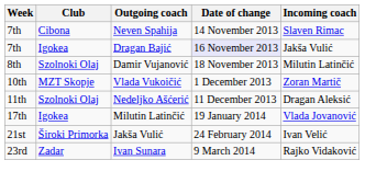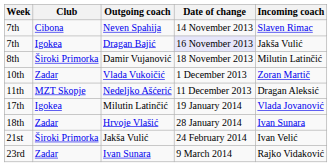 <table class="wikitable">
 <tr>
 <th>Week</th>
 <th>Club</th>
 <th>Outgoing coach</th>
 <th>Date of change</th>
 <th>Incoming coach</th>
 </tr>
 <tr>
 <td>7th</td>
 <td><a href='#'>Cibona</a></td>
 <td> <a href='#'>Neven Spahija</a></td>
 <td>14 November 2013</td>
 <td> <a href='#'>Slaven Rimac</a></td>
 </tr>
 <tr>
 <td>7th</td>
 <td><a href='#'>Igokea</a></td>
 <td> <a href='#'>Dragan Bajić</a></td>
 <td style="background: lavender;">16 November 2013</td>
 <td> Jakša Vulić</td>
 </tr>
 <tr>
 <td>8th</td>
-<td><a href='#'>Szolnoki Olaj</a></td>
+<td><a href='#'>Široki Primorka</a></td>
 <td> Damir Vujanović</td>
 <td>18 November 2013</td>
 <td> Milutin Latinčić</td>
 </tr>
 <tr>
 <td>10th</td>
-<td><a href='#'>MZT Skopje</a></td>
+<td><a href='#'>Zadar</a></td>
 <td> <a href='#'>Vlada Vukoičić</a></td>
 <td>1 December 2013</td>
 <td> <a href='#'>Zoran Martič</a></td>
 </tr>
 <tr>
 <td>11th</td>
-<td><a href='#'>Szolnoki Olaj</a></td>
+<td><a href='#'>MZT Skopje</a></td>
 <td> <a href='#'>Nedeljko Ašćerić</a></td>
 <td>11 December 2013</td>
 <td> Dragan Aleksić</td>
 </tr>
 <tr>
 <td>17th</td>
 <td><a href='#'>Igokea</a></td>
 <td> Milutin Latinčić</td>
 <td>19 January 2014</td>
 <td> <a href='#'>Vlada Jovanović</a></td>
+</tr>
+<tr>
+<td>18th</td>
+<td><a href='#'>Zadar</a></td>
+<td> <a href='#'>Hrvoje Vlašić</a></td>
+<td>28 January 2014</td>
+<td> <a href='#'>Ivan Sunara</a></td>
 </tr>
 <tr>
 <td>21st</td>
 <td><a href='#'>Široki Primorka</a></td>
 <td> Jakša Vulić</td>
 <td>24 February 2014</td>
 <td> Ivan Velić</td>
 </tr>
 <tr>
 <td>23rd</td>
 <td><a href='#'>Zadar</a></td>
 <td> <a href='#'>Ivan Sunara</a></td>
 <td>9 March 2014</td>
 <td> Rajko Vidaković</td>
 </tr>
 </table>
